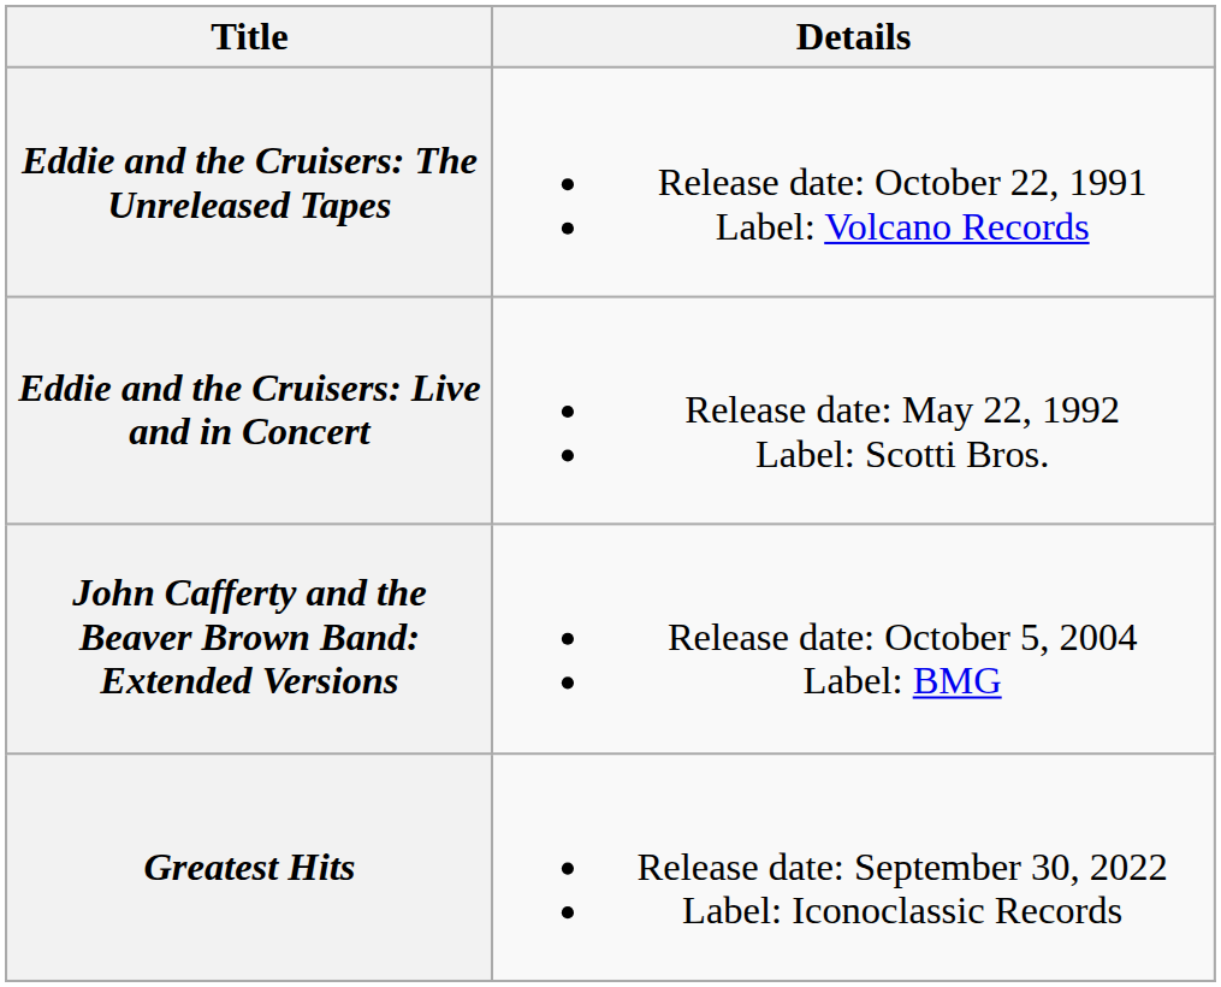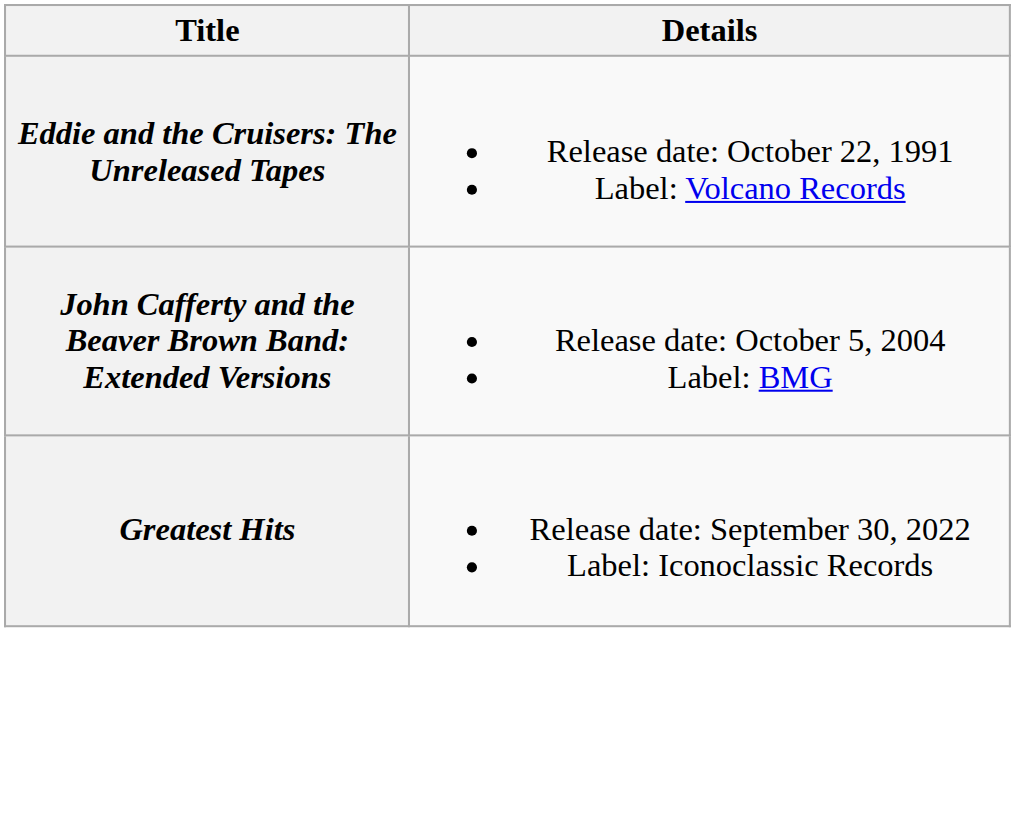 <table class="wikitable plainrowheaders" style="text-align:center;">
 <tr>
 <th style="width:12em;">Title</th>
 <th style="width:18em;">Details</th>
 </tr>
 <tr>
 <th scope="row"><em>Eddie and the Cruisers: The Unreleased Tapes</em></th>
 <td><br><ul><li>Release date: October 22, 1991</li><li>Label: <a href='#'>Volcano Records</a></li></ul></td>
 </tr>
 <tr>
-<th scope="row"><em>Eddie and the Cruisers: Live and in Concert</em></th>
-<td><br><ul><li>Release date: May 22, 1992</li><li>Label: Scotti Bros.</li></ul></td>
-</tr>
-<tr>
 <th scope="row"><em>John Cafferty and the Beaver Brown Band: Extended Versions</em></th>
 <td><br><ul><li>Release date: October 5, 2004</li><li>Label: <a href='#'>BMG</a></li></ul></td>
 </tr>
 <tr>
 <th scope="row"><em>Greatest Hits</em></th>
 <td><br><ul><li>Release date: September 30, 2022</li><li>Label: Iconoclassic Records</li></ul></td>
 </tr>
 </table>
